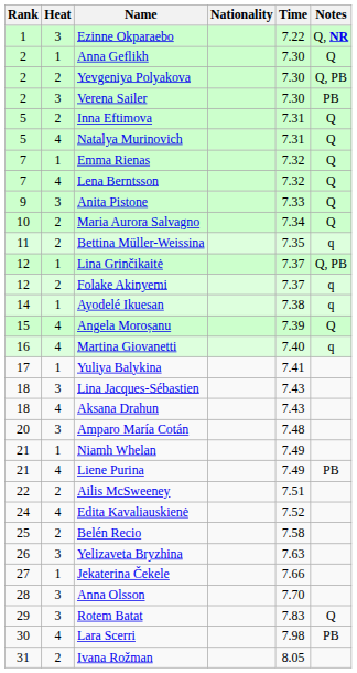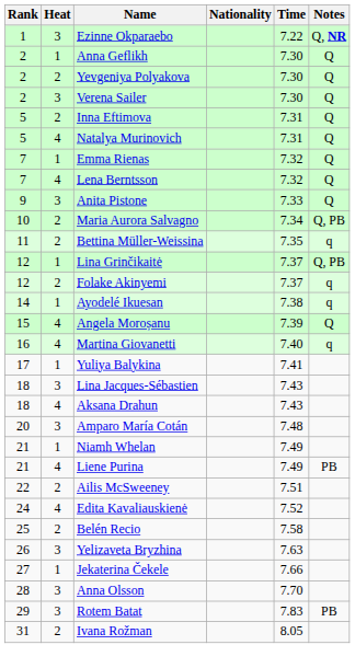 <table class="wikitable sortable" style="text-align:center">
 <tr>
 <th>Rank</th>
 <th>Heat</th>
 <th>Name</th>
 <th>Nationality</th>
 <th>Time</th>
 <th>Notes</th>
 </tr>
 <tr bgcolor=ccffcc>
 <td>1</td>
 <td>3</td>
 <td align="left"><a href='#'>Ezinne Okparaebo</a></td>
 <td align=left></td>
 <td>7.22</td>
 <td>Q, <strong><a href='#'>NR</a></strong></td>
 </tr>
 <tr bgcolor=ccffcc>
 <td>2</td>
 <td>1</td>
 <td align="left"><a href='#'>Anna Geflikh</a></td>
 <td align=left></td>
 <td>7.30</td>
 <td>Q</td>
 </tr>
 <tr bgcolor=ccffcc>
 <td>2</td>
 <td>2</td>
 <td align="left"><a href='#'>Yevgeniya Polyakova</a></td>
 <td align=left></td>
 <td>7.30</td>
-<td>Q, PB</td>
+<td>Q</td>
 </tr>
 <tr bgcolor=ccffcc>
 <td>2</td>
 <td>3</td>
 <td align="left"><a href='#'>Verena Sailer</a></td>
 <td align=left></td>
 <td>7.30</td>
-<td>PB</td>
+<td>Q</td>
 </tr>
 <tr bgcolor=ccffcc>
 <td>5</td>
 <td>2</td>
 <td align="left"><a href='#'>Inna Eftimova</a></td>
 <td align=left></td>
 <td>7.31</td>
 <td>Q</td>
 </tr>
 <tr bgcolor=ccffcc>
 <td>5</td>
 <td>4</td>
 <td align="left"><a href='#'>Natalya Murinovich</a></td>
 <td align=left></td>
 <td>7.31</td>
 <td>Q</td>
 </tr>
 <tr bgcolor=ccffcc>
 <td>7</td>
 <td>1</td>
 <td align="left"><a href='#'>Emma Rienas</a></td>
 <td align=left></td>
 <td>7.32</td>
 <td>Q</td>
 </tr>
 <tr bgcolor=ccffcc>
 <td>7</td>
 <td>4</td>
 <td align="left"><a href='#'>Lena Berntsson</a></td>
 <td align=left></td>
 <td>7.32</td>
 <td>Q</td>
 </tr>
 <tr bgcolor=ccffcc>
 <td>9</td>
 <td>3</td>
 <td align="left"><a href='#'>Anita Pistone</a></td>
 <td align=left></td>
 <td>7.33</td>
 <td>Q</td>
 </tr>
 <tr bgcolor=ccffcc>
 <td>10</td>
 <td>2</td>
 <td align="left"><a href='#'>Maria Aurora Salvagno</a></td>
 <td align=left></td>
 <td>7.34</td>
-<td>Q</td>
+<td>Q, PB</td>
 </tr>
 <tr bgcolor=ddffdd>
 <td>11</td>
 <td>2</td>
 <td align="left"><a href='#'>Bettina Müller-Weissina</a></td>
 <td align=left></td>
 <td>7.35</td>
 <td>q</td>
 </tr>
 <tr bgcolor=ccffcc>
 <td>12</td>
 <td>1</td>
 <td align="left"><a href='#'>Lina Grinčikaitė</a></td>
 <td align=left></td>
 <td>7.37</td>
 <td>Q, PB</td>
 </tr>
 <tr bgcolor=ddffdd>
 <td>12</td>
 <td>2</td>
 <td align="left"><a href='#'>Folake Akinyemi</a></td>
 <td align=left></td>
 <td>7.37</td>
 <td>q</td>
 </tr>
 <tr bgcolor=ddffdd>
 <td>14</td>
 <td>1</td>
 <td align="left"><a href='#'>Ayodelé Ikuesan</a></td>
 <td align=left></td>
 <td>7.38</td>
 <td>q</td>
 </tr>
 <tr bgcolor=ccffcc>
 <td>15</td>
 <td>4</td>
 <td align="left"><a href='#'>Angela Moroșanu</a></td>
 <td align=left></td>
 <td>7.39</td>
 <td>Q</td>
 </tr>
 <tr bgcolor=ddffdd>
 <td>16</td>
 <td>4</td>
 <td align="left"><a href='#'>Martina Giovanetti</a></td>
 <td align=left></td>
 <td>7.40</td>
 <td>q</td>
 </tr>
 <tr>
 <td>17</td>
 <td>1</td>
 <td align="left"><a href='#'>Yuliya Balykina</a></td>
 <td align=left></td>
 <td>7.41</td>
 <td></td>
 </tr>
 <tr>
 <td>18</td>
 <td>3</td>
 <td align="left"><a href='#'>Lina Jacques-Sébastien</a></td>
 <td align=left></td>
 <td>7.43</td>
 <td></td>
 </tr>
 <tr>
 <td>18</td>
 <td>4</td>
 <td align="left"><a href='#'>Aksana Drahun</a></td>
 <td align=left></td>
 <td>7.43</td>
 <td></td>
 </tr>
 <tr>
 <td>20</td>
 <td>3</td>
 <td align="left"><a href='#'>Amparo María Cotán</a></td>
 <td align=left></td>
 <td>7.48</td>
 <td></td>
 </tr>
 <tr>
 <td>21</td>
 <td>1</td>
 <td align="left"><a href='#'>Niamh Whelan</a></td>
 <td align=left></td>
 <td>7.49</td>
 <td></td>
 </tr>
 <tr>
 <td>21</td>
 <td>4</td>
 <td align="left"><a href='#'>Liene Purina</a></td>
 <td align=left></td>
 <td>7.49</td>
 <td>PB</td>
 </tr>
 <tr>
 <td>22</td>
 <td>2</td>
 <td align="left"><a href='#'>Ailis McSweeney</a></td>
 <td align=left></td>
 <td>7.51</td>
 <td></td>
 </tr>
 <tr>
 <td>24</td>
 <td>4</td>
 <td align="left"><a href='#'>Edita Kavaliauskienė</a></td>
 <td align=left></td>
 <td>7.52</td>
 <td></td>
 </tr>
 <tr>
 <td>25</td>
 <td>2</td>
 <td align="left"><a href='#'>Belén Recio</a></td>
 <td align=left></td>
 <td>7.58</td>
 <td></td>
 </tr>
 <tr>
 <td>26</td>
 <td>3</td>
 <td align="left"><a href='#'>Yelizaveta Bryzhina</a></td>
 <td align=left></td>
 <td>7.63</td>
 <td></td>
 </tr>
 <tr>
 <td>27</td>
 <td>1</td>
 <td align="left"><a href='#'>Jekaterina Čekele</a></td>
 <td align=left></td>
 <td>7.66</td>
 <td></td>
 </tr>
 <tr>
 <td>28</td>
 <td>3</td>
 <td align="left"><a href='#'>Anna Olsson</a></td>
 <td align=left></td>
 <td>7.70</td>
 <td></td>
 </tr>
 <tr>
 <td>29</td>
 <td>3</td>
 <td align="left"><a href='#'>Rotem Batat</a></td>
 <td align=left></td>
 <td>7.83</td>
-<td>Q</td>
-</tr>
-<tr>
-<td>30</td>
-<td>4</td>
-<td align="left"><a href='#'>Lara Scerri</a></td>
-<td align=left></td>
-<td>7.98</td>
 <td>PB</td>
 </tr>
 <tr>
 <td>31</td>
 <td>2</td>
 <td align="left"><a href='#'>Ivana Rožman</a></td>
 <td align=left></td>
 <td>8.05</td>
 <td></td>
 </tr>
 </table>
